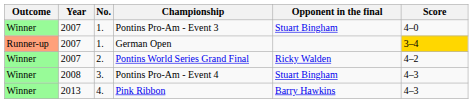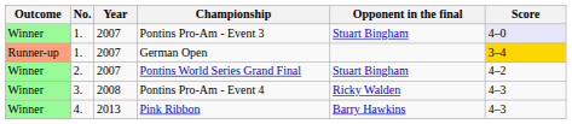 <table class="sortable wikitable">
 <tr>
 <th width="80">Outcome</th>
+<th width="20">No.</th>
 <th width="50">Year</th>
-<th width="20">No.</th>
 <th width="250">Championship</th>
 <th width="200">Opponent in the final</th>
 <th width="100">Score</th>
 </tr>
 <tr>
 <td style="background:#98fb98;">Winner</td>
+<td>1.</td>
 <td>2007</td>
-<td>1.</td>
 <td>Pontins Pro-Am - Event 3</td>
 <td> <a href='#'>Stuart Bingham</a></td>
-<td>4–0</td>
+<td style="background: lavender;">4–0</td>
 </tr>
 <tr>
 <td style="background:#ffa07a;">Runner-up</td>
+<td>1.</td>
 <td>2007</td>
-<td>1.</td>
 <td>German Open</td>
 <td> </td>
 <td style="background: gold;">3–4</td>
 </tr>
 <tr>
 <td style="background:#98FB98">Winner</td>
+<td>2.</td>
 <td>2007</td>
-<td>2.</td>
 <td><a href='#'>Pontins World Series Grand Final</a></td>
-<td> <a href='#'>Ricky Walden</a></td>
+<td> <a href='#'>Stuart Bingham</a></td>
 <td>4–2</td>
 </tr>
 <tr>
 <td style="background:#98FB98">Winner</td>
+<td>3.</td>
 <td>2008</td>
-<td>3.</td>
 <td>Pontins Pro-Am - Event 4</td>
-<td> <a href='#'>Stuart Bingham</a></td>
+<td> <a href='#'>Ricky Walden</a></td>
 <td>4–3</td>
 </tr>
 <tr>
 <td style="background:#98FB98">Winner</td>
+<td>4.</td>
 <td>2013</td>
-<td>4.</td>
 <td><a href='#'>Pink Ribbon</a></td>
 <td> <a href='#'>Barry Hawkins</a></td>
 <td>4–3</td>
 </tr>
 </table>
